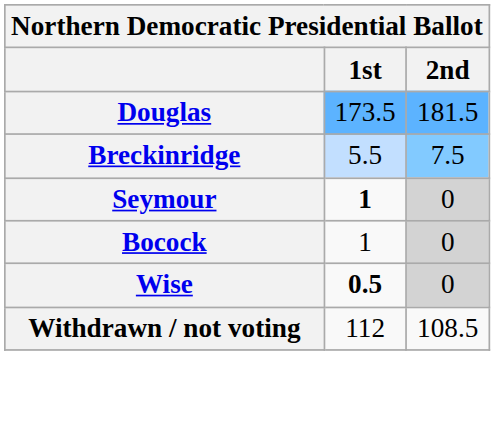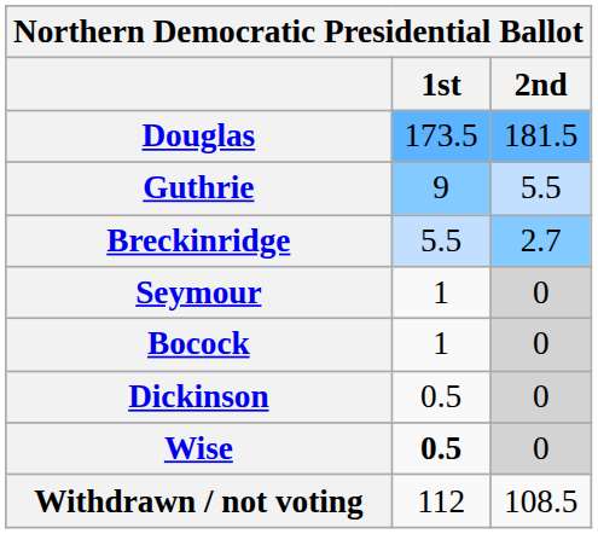 <table class="wikitable sortable" style="text-align:center">
 <tr>
 <th colspan="3"><strong>Northern Democratic Presidential Ballot</strong></th>
 </tr>
 <tr>
 <th></th>
 <th>1st</th>
 <th>2nd</th>
 </tr>
 <tr>
 <th><a href='#'>Douglas</a></th>
 <td style="background:#5cb3ff">173.5</td>
 <td style="background:#5cb3ff">181.5</td>
 </tr>
 <tr>
+<th><a href='#'>Guthrie</a></th>
+<td style="background:#82caff">9</td>
+<td style="background:#c2dfff">5.5</td>
+</tr>
+<tr>
 <th><a href='#'>Breckinridge</a></th>
 <td style="background:#c2dfff">5.5</td>
-<td style="background:#82caff">7.5</td>
+<td style="background:#82caff">2.7</td>
 </tr>
 <tr>
 <th><a href='#'>Seymour</a></th>
-<td><strong>1</strong></td>
+<td>1</td>
 <td style="background:#d3d3d3">0</td>
 </tr>
 <tr>
 <th><a href='#'>Bocock</a></th>
 <td>1</td>
+<td style="background:#d3d3d3">0</td>
+</tr>
+<tr>
+<th><a href='#'>Dickinson</a></th>
+<td>0.5</td>
 <td style="background:#d3d3d3">0</td>
 </tr>
 <tr>
 <th><a href='#'>Wise</a></th>
 <td><strong>0.5</strong></td>
 <td style="background:#d3d3d3">0</td>
 </tr>
 <tr>
 <th>Withdrawn / not voting</th>
 <td>112</td>
 <td>108.5</td>
 </tr>
 </table>
